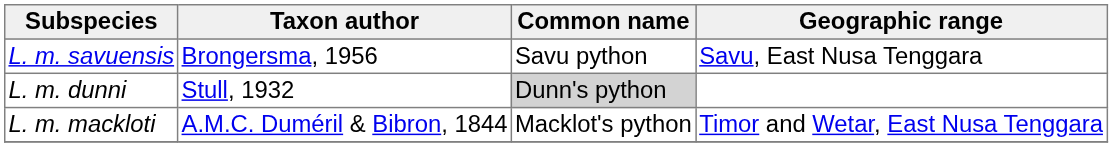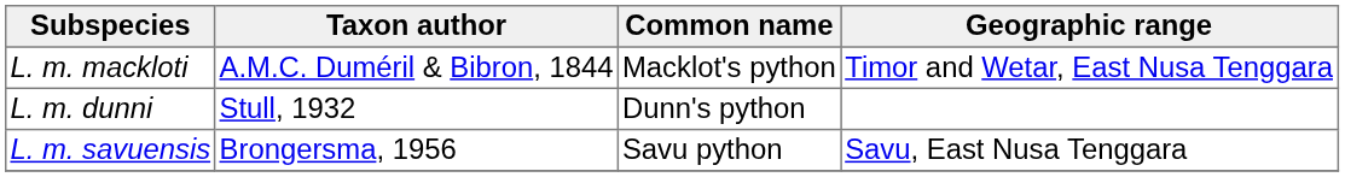 <table cellspacing=0 cellpadding=2 border=1 style="border-collapse: collapse;">
 <tr>
 <th bgcolor="#f0f0f0">Subspecies</th>
 <th bgcolor="#f0f0f0">Taxon author</th>
 <th bgcolor="#f0f0f0">Common name</th>
 <th bgcolor="#f0f0f0">Geographic range</th>
 </tr>
 <tr>
+<td><em>L. m. mackloti</em></td>
+<td><a href='#'>A.M.C. Duméril</a> & <a href='#'>Bibron</a>, 1844</td>
+<td>Macklot's python</td>
+<td><a href='#'>Timor</a> and <a href='#'>Wetar</a>, <a href='#'>East Nusa Tenggara</a></td>
+</tr>
+<tr>
+<td><em>L. m. dunni</em></td>
+<td><a href='#'>Stull</a>, 1932</td>
+<td>Dunn's python</td>
+<td></td>
+</tr>
+<tr>
 <td><em><a href='#'>L. m. savuensis</a></em></td>
 <td><a href='#'>Brongersma</a>, 1956</td>
 <td>Savu python</td>
 <td><a href='#'>Savu</a>, East Nusa Tenggara</td>
 </tr>
 <tr>
-<td><em>L. m. dunni</em></td>
-<td><a href='#'>Stull</a>, 1932</td>
-<td style="background: lightgrey;">Dunn's python</td>
-<td></td>
-</tr>
-<tr>
-<td><em>L. m. mackloti</em></td>
-<td><a href='#'>A.M.C. Duméril</a> & <a href='#'>Bibron</a>, 1844</td>
-<td>Macklot's python</td>
-<td><a href='#'>Timor</a> and <a href='#'>Wetar</a>, <a href='#'>East Nusa Tenggara</a></td>
-</tr>
-<tr>
 </tr>
 </table>
